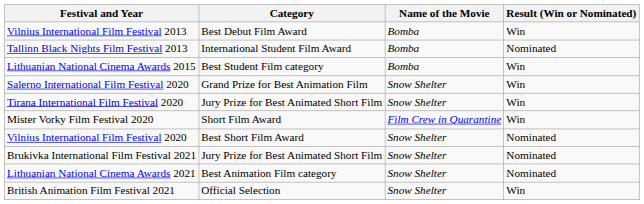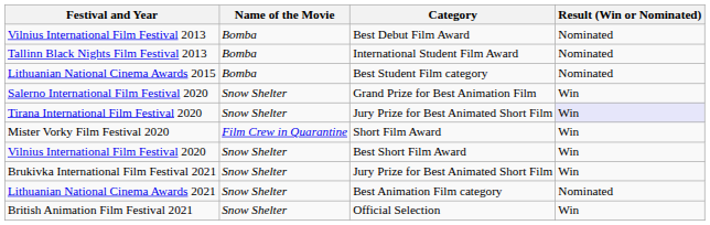 <table class="wikitable sortable">
 <tr>
 <th>Festival and Year</th>
+<th>Name of the Movie</th>
 <th>Category</th>
-<th>Name of the Movie</th>
 <th>Result (Win or Nominated)</th>
 </tr>
 <tr>
 <td><a href='#'>Vilnius International Film Festival</a> 2013</td>
+<td><em>Bomba</em></td>
 <td>Best Debut Film Award</td>
-<td><em>Bomba</em></td>
-<td>Win</td>
+<td>Nominated</td>
 </tr>
 <tr>
 <td><a href='#'>Tallinn Black Nights Film Festival</a> 2013</td>
+<td><em>Bomba</em></td>
 <td>International Student Film Award</td>
-<td><em>Bomba</em></td>
 <td>Nominated</td>
 </tr>
 <tr>
 <td><a href='#'>Lithuanian National Cinema Awards</a> 2015</td>
+<td><em>Bomba</em></td>
 <td>Best Student Film category</td>
-<td><em>Bomba</em></td>
-<td>Win</td>
+<td>Nominated</td>
 </tr>
 <tr>
 <td><a href='#'>Salerno International Film Festival</a> 2020</td>
+<td><em>Snow Shelter</em></td>
 <td>Grand Prize for Best Animation Film</td>
-<td><em>Snow Shelter</em></td>
 <td>Win</td>
 </tr>
 <tr>
 <td><a href='#'>Tirana International Film Festival</a> 2020</td>
+<td><em>Snow Shelter</em></td>
 <td>Jury Prize for Best Animated Short Film</td>
-<td><em>Snow Shelter</em></td>
-<td>Win</td>
+<td style="background: lavender;">Win</td>
 </tr>
 <tr>
 <td>Mister Vorky Film Festival 2020</td>
+<td><em><a href='#'>Film Crew in Quarantine</a></em></td>
 <td>Short Film Award</td>
-<td><em><a href='#'>Film Crew in Quarantine</a></em></td>
 <td>Win</td>
 </tr>
 <tr>
 <td><a href='#'>Vilnius International Film Festival</a> 2020</td>
+<td><em>Snow Shelter</em></td>
 <td>Best Short Film Award</td>
-<td><em>Snow Shelter</em></td>
-<td>Nominated</td>
+<td>Win</td>
 </tr>
 <tr>
 <td>Brukivka International Film Festival 2021</td>
+<td><em>Snow Shelter</em></td>
 <td>Jury Prize for Best Animated Short Film</td>
-<td><em>Snow Shelter</em></td>
-<td>Nominated</td>
+<td>Win</td>
 </tr>
 <tr>
 <td><a href='#'>Lithuanian National Cinema Awards</a> 2021</td>
+<td><em>Snow Shelter</em></td>
 <td>Best Animation Film category</td>
-<td><em>Snow Shelter</em></td>
 <td>Nominated</td>
 </tr>
 <tr>
 <td>British Animation Film Festival 2021</td>
+<td><em>Snow Shelter</em></td>
 <td>Official Selection</td>
-<td><em>Snow Shelter</em></td>
 <td>Win</td>
 </tr>
 </table>
